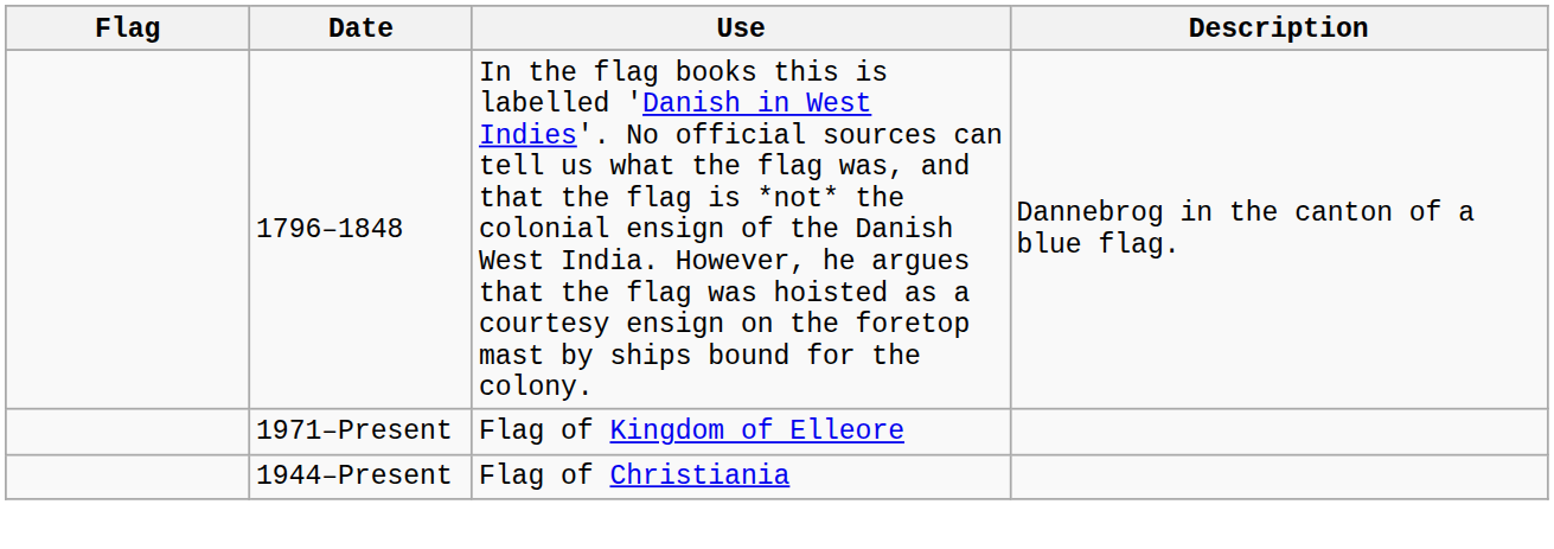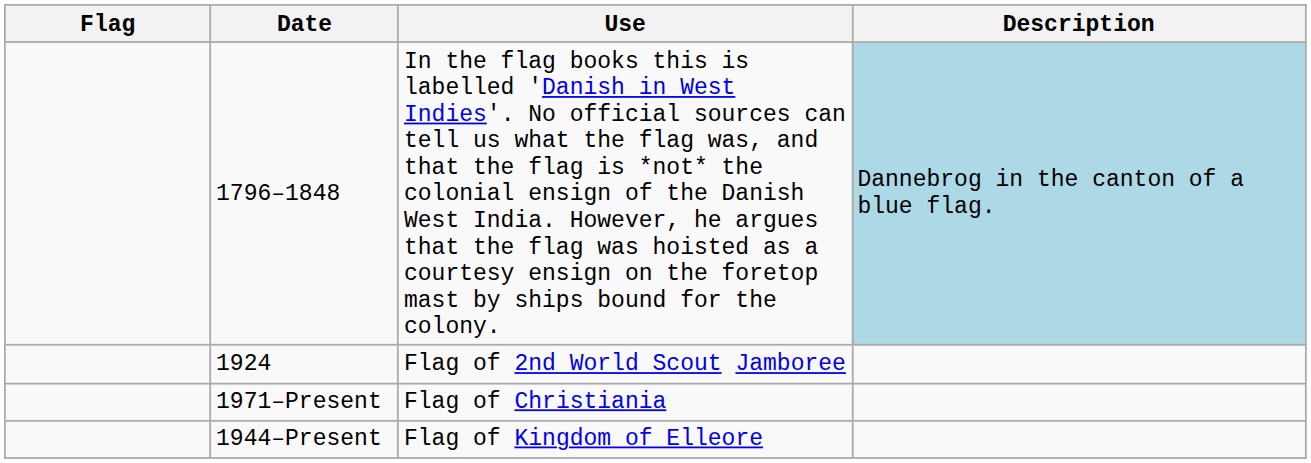 <table class="wikitable">
 <tr>
 <th style="width:110px;">Flag</th>
 <th style="width:100px;">Date</th>
 <th style="width:250px;">Use</th>
 <th style="width:250px;">Description</th>
 </tr>
 <tr>
 <td></td>
 <td>1796–1848</td>
 <td>In the flag books this is labelled '<a href='#'>Danish in West Indies</a>'. No official sources can tell us what the flag was, and that the flag is *not* the colonial ensign of the Danish West India. However, he argues that the flag was hoisted as a courtesy ensign on the foretop mast by ships bound for the colony.</td>
-<td>Dannebrog in the canton of a blue flag.</td>
+<td style="background: lightblue;">Dannebrog in the canton of a blue flag.</td>
+</tr>
+<tr>
+<td></td>
+<td>1924</td>
+<td>Flag of <a href='#'>2nd World Scout</a> <a href='#'>Jamboree</a></td>
+<td></td>
 </tr>
 <tr>
 <td></td>
 <td>1971–Present</td>
-<td>Flag of <a href='#'>Kingdom of Elleore</a></td>
+<td>Flag of <a href='#'>Christiania</a></td>
 <td></td>
 </tr>
 <tr>
 <td></td>
 <td>1944–Present</td>
-<td>Flag of <a href='#'>Christiania</a></td>
+<td>Flag of <a href='#'>Kingdom of Elleore</a></td>
 <td></td>
 </tr>
 </table>
